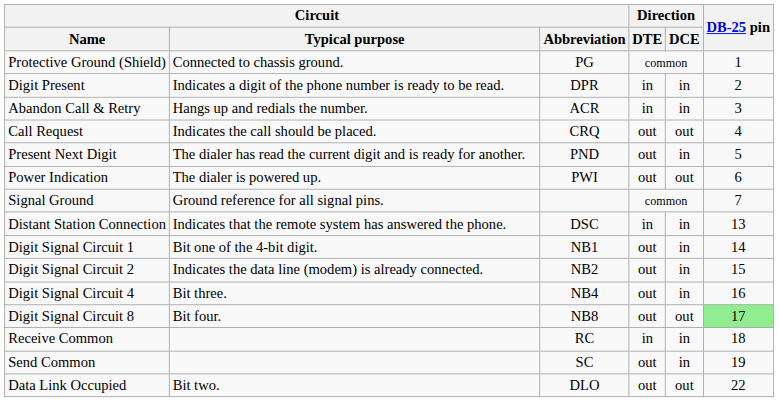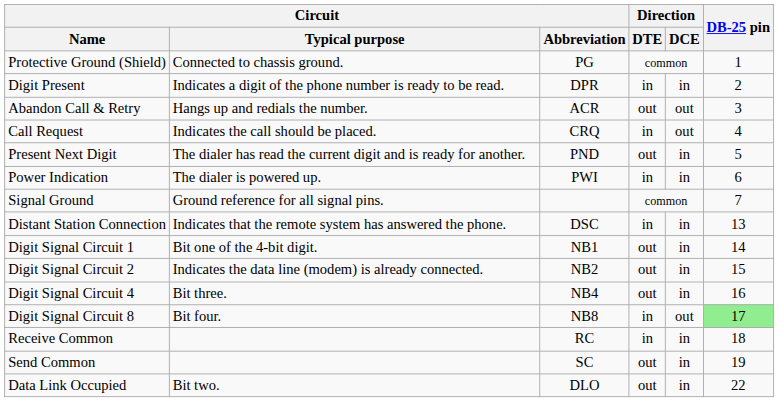 <table class="wikitable sortable" style="margin:auto; text-align:center;">
 <tr>
 <th colspan="3">Circuit</th>
 <th colspan="2">Direction</th>
 <th rowspan="2"><a href='#'>DB-25</a> pin</th>
 </tr>
 <tr>
 <th>Name</th>
 <th width="400px">Typical purpose</th>
 <th>Abbreviation</th>
 <th>DTE</th>
 <th>DCE</th>
 </tr>
 <tr>
 <td align="left">Protective Ground (Shield)</td>
 <td align="left">Connected to chassis ground.</td>
 <td>PG</td>
 <td colspan="2"><small>common</small></td>
 <td>1</td>
 </tr>
 <tr>
 <td align="left">Digit Present</td>
 <td align="left">Indicates a digit of the phone number is ready to be read.</td>
 <td>DPR</td>
 <td>in</td>
 <td>in</td>
 <td>2</td>
 </tr>
 <tr>
 <td align="left">Abandon Call & Retry</td>
 <td align="left">Hangs up and redials the number.</td>
 <td>ACR</td>
-<td>in</td>
-<td>in</td>
+<td>out</td>
+<td>out</td>
 <td>3</td>
 </tr>
 <tr>
 <td align="left">Call Request</td>
 <td align="left">Indicates the call should be placed.</td>
 <td>CRQ</td>
-<td>out</td>
+<td>in</td>
 <td>out</td>
 <td>4</td>
 </tr>
 <tr>
 <td align="left">Present Next Digit</td>
 <td align="left">The dialer has read the current digit and is ready for another.</td>
 <td>PND</td>
 <td>out</td>
 <td>in</td>
 <td>5</td>
 </tr>
 <tr>
 <td align="left">Power Indication</td>
 <td align="left">The dialer is powered up.</td>
 <td>PWI</td>
-<td>out</td>
-<td>out</td>
+<td>in</td>
+<td>in</td>
 <td>6</td>
 </tr>
 <tr>
 <td align="left">Signal Ground</td>
 <td align="left">Ground reference for all signal pins.</td>
 <td></td>
 <td colspan="2"><small>common</small></td>
 <td>7</td>
 </tr>
 <tr>
 <td align="left">Distant Station Connection</td>
 <td align="left">Indicates that the remote system has answered the phone.</td>
 <td>DSC</td>
 <td>in</td>
 <td>in</td>
 <td>13</td>
 </tr>
 <tr>
 <td align="left">Digit Signal Circuit 1</td>
 <td align="left">Bit one of the 4-bit digit.</td>
 <td>NB1</td>
 <td>out</td>
 <td>in</td>
 <td>14</td>
 </tr>
 <tr>
 <td align="left">Digit Signal Circuit 2</td>
 <td align="left">Indicates the data line (modem) is already connected.</td>
 <td>NB2</td>
 <td>out</td>
 <td>in</td>
 <td>15</td>
 </tr>
 <tr>
 <td align="left">Digit Signal Circuit 4</td>
 <td align="left">Bit three.</td>
 <td>NB4</td>
 <td>out</td>
 <td>in</td>
 <td>16</td>
 </tr>
 <tr>
 <td align="left">Digit Signal Circuit 8</td>
 <td align="left">Bit four.</td>
 <td>NB8</td>
-<td>out</td>
+<td>in</td>
 <td>out</td>
 <td style="background: lightgreen;">17</td>
 </tr>
 <tr>
 <td align="left">Receive Common</td>
 <td align="left"></td>
 <td>RC</td>
 <td>in</td>
 <td>in</td>
 <td>18</td>
 </tr>
 <tr>
 <td align="left">Send Common</td>
 <td align="left"></td>
 <td>SC</td>
 <td>out</td>
 <td>in</td>
 <td>19</td>
 </tr>
 <tr>
 <td align="left">Data Link Occupied</td>
 <td align="left">Bit two.</td>
 <td>DLO</td>
 <td>out</td>
-<td>out</td>
+<td>in</td>
 <td>22</td>
 </tr>
 </table>
